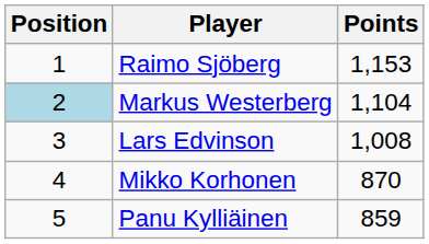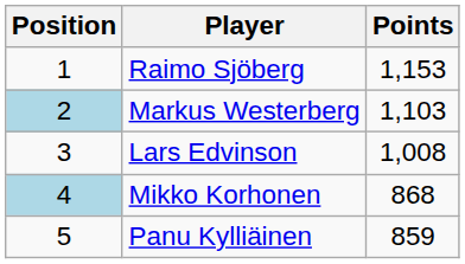 <table class=wikitable>
 <tr>
 <th>Position</th>
 <th>Player</th>
 <th>Points</th>
 </tr>
 <tr>
 <td align=center>1</td>
 <td> <a href='#'>Raimo Sjöberg</a></td>
 <td align=center>1,153</td>
 </tr>
 <tr>
 <td align=center style="background: lightblue;">2</td>
 <td> <a href='#'>Markus Westerberg</a></td>
-<td align=center>1,104</td>
+<td align=center>1,103</td>
 </tr>
 <tr>
 <td align=center>3</td>
 <td> <a href='#'>Lars Edvinson</a></td>
 <td align=center>1,008</td>
 </tr>
 <tr>
-<td align=center>4</td>
+<td align=center style="background: lightblue;">4</td>
 <td> <a href='#'>Mikko Korhonen</a></td>
-<td align=center>870</td>
+<td align=center>868</td>
 </tr>
 <tr>
 <td align=center>5</td>
 <td> <a href='#'>Panu Kylliäinen</a></td>
 <td align=center>859</td>
 </tr>
 </table>
